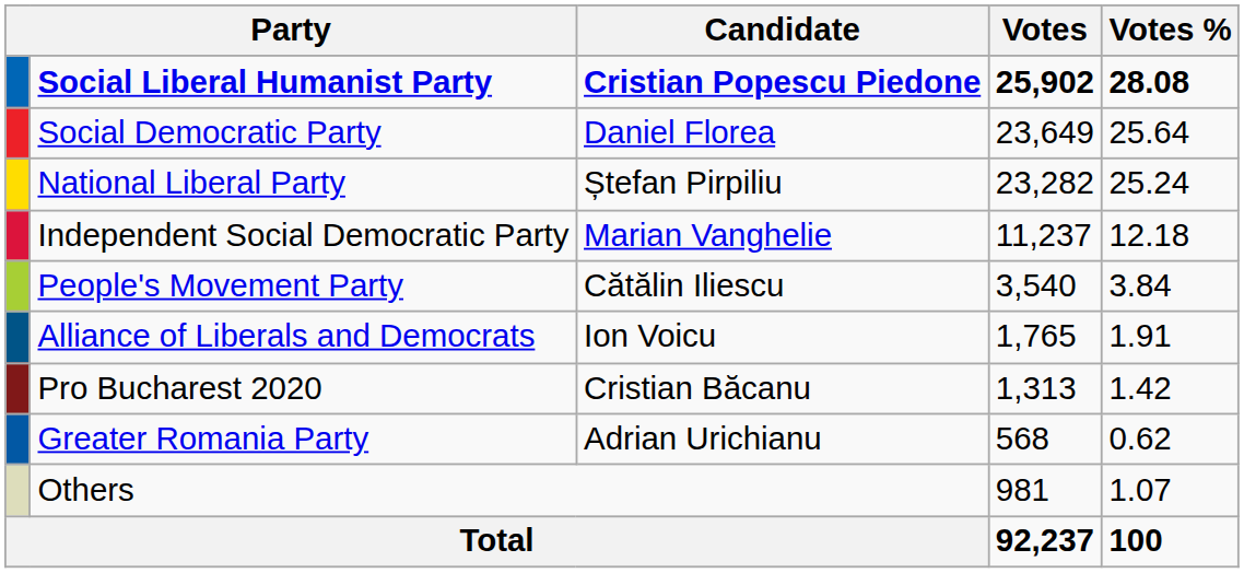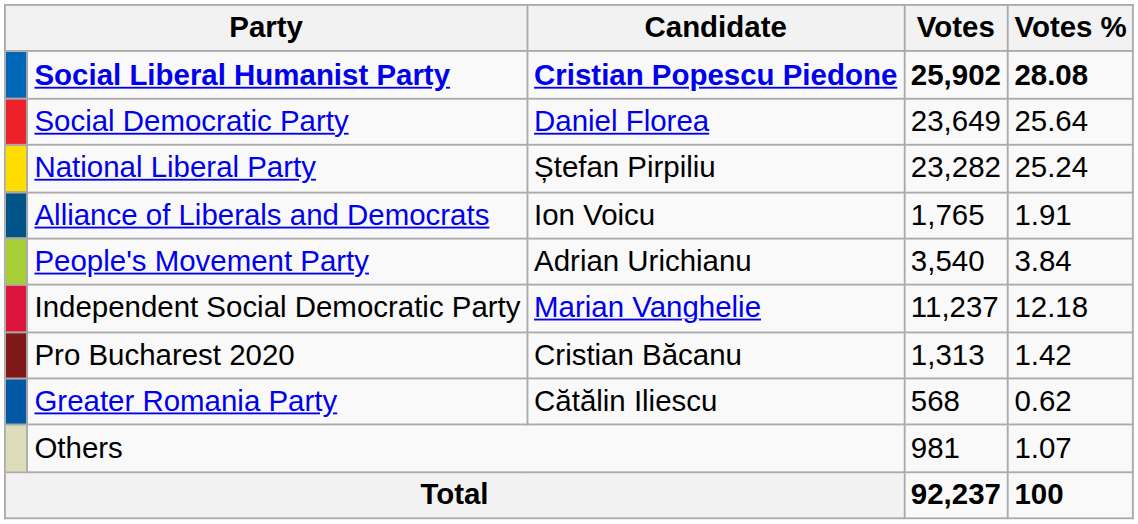 <table class="wikitable">
 <tr>
 <th colspan="2">Party</th>
 <th>Candidate</th>
 <th>Votes</th>
 <th>Votes %</th>
 </tr>
 <tr>
 <td style="background:#0066B6;" width="5"></td>
 <td><strong><a href='#'>Social Liberal Humanist Party</a></strong></td>
 <td><strong><a href='#'>Cristian Popescu Piedone</a></strong></td>
 <td><strong>25,902</strong></td>
 <td><strong>28.08</strong></td>
 </tr>
 <tr>
 <td style="background:#ed2128;" width="5"></td>
 <td><a href='#'>Social Democratic Party</a></td>
 <td><a href='#'>Daniel Florea</a></td>
 <td>23,649</td>
 <td>25.64</td>
 </tr>
 <tr>
 <td style="background:#ffdd00;" width="5"></td>
 <td><a href='#'>National Liberal Party</a></td>
 <td>Ștefan Pirpiliu</td>
 <td>23,282</td>
 <td>25.24</td>
 </tr>
 <tr>
+<td style="background:#005487;" width="5"></td>
+<td><a href='#'>Alliance of Liberals and Democrats</a></td>
+<td>Ion Voicu</td>
+<td>1,765</td>
+<td>1.91</td>
+</tr>
+<tr>
+<td style="background:#a7cf35;" width="5"></td>
+<td><a href='#'>People's Movement Party</a></td>
+<td>Adrian Urichianu</td>
+<td>3,540</td>
+<td>3.84</td>
+</tr>
+<tr>
 <td style="background:#DC143C;" width="5"></td>
 <td>Independent Social Democratic Party</td>
 <td><a href='#'>Marian Vanghelie</a></td>
 <td>11,237</td>
 <td>12.18</td>
-</tr>
-<tr>
-<td style="background:#a7cf35;" width="5"></td>
-<td><a href='#'>People's Movement Party</a></td>
-<td>Cătălin Iliescu</td>
-<td>3,540</td>
-<td>3.84</td>
-</tr>
-<tr>
-<td style="background:#005487;" width="5"></td>
-<td><a href='#'>Alliance of Liberals and Democrats</a></td>
-<td>Ion Voicu</td>
-<td>1,765</td>
-<td>1.91</td>
 </tr>
 <tr>
 <td style="background:#801818;" width="5"></td>
 <td>Pro Bucharest 2020</td>
 <td>Cristian Băcanu</td>
 <td>1,313</td>
 <td>1.42</td>
 </tr>
 <tr>
 <td style="background:#0258A4;" width="5"></td>
 <td><a href='#'>Greater Romania Party</a></td>
-<td>Adrian Urichianu</td>
+<td>Cătălin Iliescu</td>
 <td>568</td>
 <td>0.62</td>
 </tr>
 <tr>
 <td style="background:#ddddbb;" width="5"></td>
 <td colspan="2">Others</td>
 <td>981</td>
 <td>1.07</td>
 </tr>
 <tr>
 <th colspan="3">Total</th>
 <td><strong>92,237</strong></td>
 <td><strong>100</strong></td>
 </tr>
 </table>
